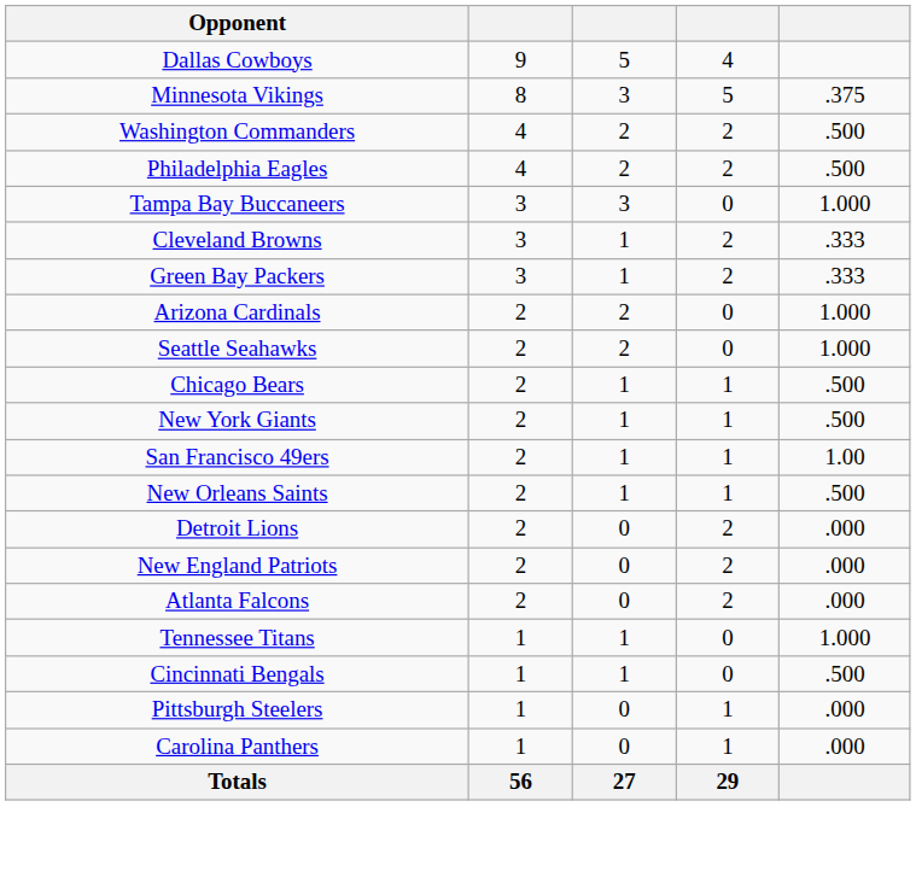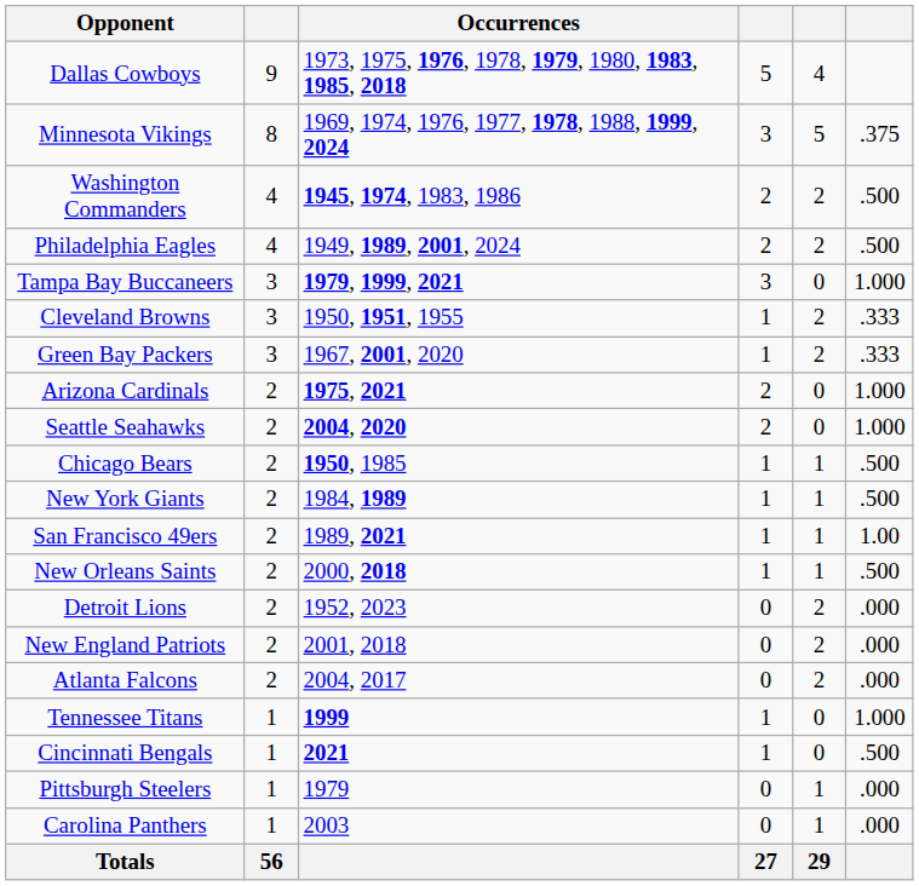 <table class="wikitable sortable" style="text-align: center; width: 72%;">
 <tr>
 <th width="160">Opponent</th>
 <th width="30"></th>
+<th>Occurrences</th>
 <th width="30"></th>
 <th width="30"></th>
 <th width="40"></th>
 </tr>
 <tr>
 <td><a href='#'>Dallas Cowboys</a></td>
 <td>9</td>
+<td align=left><a href='#'>1973</a>, <a href='#'>1975</a>, <strong><a href='#'>1976</a></strong>, <a href='#'>1978</a>, <strong><a href='#'>1979</a></strong>, <a href='#'>1980</a>, <strong><a href='#'>1983</a></strong>, <strong><a href='#'>1985</a></strong>, <strong><a href='#'>2018</a></strong></td>
 <td>5</td>
 <td>4</td>
 <td></td>
 </tr>
 <tr>
 <td><a href='#'>Minnesota Vikings</a></td>
 <td>8</td>
+<td align=left><a href='#'>1969</a>, <a href='#'>1974</a>, <a href='#'>1976</a>, <a href='#'>1977</a>, <strong><a href='#'>1978</a></strong>, <a href='#'>1988</a>, <strong><a href='#'>1999</a></strong>, <strong><a href='#'>2024</a></strong></td>
 <td>3</td>
 <td>5</td>
 <td>.375</td>
 </tr>
 <tr>
 <td><a href='#'>Washington Commanders</a></td>
 <td>4</td>
+<td align=left><strong><a href='#'>1945</a></strong>, <strong><a href='#'>1974</a></strong>, <a href='#'>1983</a>, <a href='#'>1986</a></td>
 <td>2</td>
 <td>2</td>
 <td>.500</td>
 </tr>
 <tr>
 <td><a href='#'>Philadelphia Eagles</a></td>
 <td>4</td>
+<td align=left><a href='#'>1949</a>, <strong><a href='#'>1989</a></strong>, <strong><a href='#'>2001</a></strong>, <a href='#'>2024</a></td>
 <td>2</td>
 <td>2</td>
 <td>.500</td>
 </tr>
 <tr>
 <td><a href='#'>Tampa Bay Buccaneers</a></td>
 <td>3</td>
+<td style="text-align:left"><strong><a href='#'>1979</a></strong>, <strong><a href='#'>1999</a></strong>, <strong><a href='#'>2021</a></strong></td>
 <td>3</td>
 <td>0</td>
 <td>1.000</td>
 </tr>
 <tr>
 <td><a href='#'>Cleveland Browns</a></td>
 <td>3</td>
+<td style="text-align:left"><a href='#'>1950</a>, <strong><a href='#'>1951</a></strong>, <a href='#'>1955</a></td>
 <td>1</td>
 <td>2</td>
 <td>.333</td>
 </tr>
 <tr>
 <td><a href='#'>Green Bay Packers</a></td>
 <td>3</td>
+<td style="text-align:left"><a href='#'>1967</a>, <strong><a href='#'>2001</a></strong>, <a href='#'>2020</a></td>
 <td>1</td>
 <td>2</td>
 <td>.333</td>
 </tr>
 <tr>
 <td><a href='#'>Arizona Cardinals</a></td>
 <td>2</td>
+<td style="text-align:left"><strong><a href='#'>1975</a></strong>, <strong><a href='#'>2021</a></strong></td>
 <td>2</td>
 <td>0</td>
 <td>1.000</td>
 </tr>
 <tr>
 <td><a href='#'>Seattle Seahawks</a></td>
 <td>2</td>
+<td style="text-align:left"><strong><a href='#'>2004</a></strong>, <strong><a href='#'>2020</a></strong></td>
 <td>2</td>
 <td>0</td>
 <td>1.000</td>
 </tr>
 <tr>
 <td><a href='#'>Chicago Bears</a></td>
 <td>2</td>
+<td align=left><strong><a href='#'>1950</a></strong>, <a href='#'>1985</a></td>
 <td>1</td>
 <td>1</td>
 <td>.500</td>
 </tr>
 <tr>
 <td><a href='#'>New York Giants</a></td>
 <td>2</td>
+<td align=left><a href='#'>1984</a>, <strong><a href='#'>1989</a></strong></td>
 <td>1</td>
 <td>1</td>
 <td>.500</td>
 </tr>
 <tr>
 <td><a href='#'>San Francisco 49ers</a></td>
 <td>2</td>
+<td style="text-align:left"><a href='#'>1989</a>, <strong><a href='#'>2021</a></strong></td>
 <td>1</td>
 <td>1</td>
 <td>1.00</td>
 </tr>
 <tr>
 <td><a href='#'>New Orleans Saints</a></td>
 <td>2</td>
+<td align=left><a href='#'>2000</a>, <strong><a href='#'>2018</a></strong></td>
 <td>1</td>
 <td>1</td>
 <td>.500</td>
 </tr>
 <tr>
 <td><a href='#'>Detroit Lions</a></td>
 <td>2</td>
+<td align=left><a href='#'>1952</a>, <a href='#'>2023</a></td>
 <td>0</td>
 <td>2</td>
 <td>.000</td>
 </tr>
 <tr>
 <td><a href='#'>New England Patriots</a></td>
 <td>2</td>
+<td align=left><a href='#'>2001</a>, <a href='#'>2018</a></td>
 <td>0</td>
 <td>2</td>
 <td>.000</td>
 </tr>
 <tr>
 <td><a href='#'>Atlanta Falcons</a></td>
 <td>2</td>
+<td align=left><a href='#'>2004</a>, <a href='#'>2017</a></td>
 <td>0</td>
 <td>2</td>
 <td>.000</td>
 </tr>
 <tr>
 <td><a href='#'>Tennessee Titans</a></td>
 <td>1</td>
+<td align=left><strong><a href='#'>1999</a></strong></td>
 <td>1</td>
 <td>0</td>
 <td>1.000</td>
 </tr>
 <tr>
 <td><a href='#'>Cincinnati Bengals</a></td>
 <td>1</td>
+<td align=left><strong><a href='#'>2021</a></strong></td>
 <td>1</td>
 <td>0</td>
 <td>.500</td>
 </tr>
 <tr>
 <td><a href='#'>Pittsburgh Steelers</a></td>
 <td>1</td>
+<td align=left><a href='#'>1979</a></td>
 <td>0</td>
 <td>1</td>
 <td>.000</td>
 </tr>
 <tr>
 <td><a href='#'>Carolina Panthers</a></td>
 <td>1</td>
+<td align=left><a href='#'>2003</a></td>
 <td>0</td>
 <td>1</td>
 <td>.000</td>
 </tr>
 <tr>
 <th>Totals</th>
 <th>56</th>
+<th></th>
 <th>27</th>
 <th>29</th>
 <th></th>
 </tr>
 </table>
